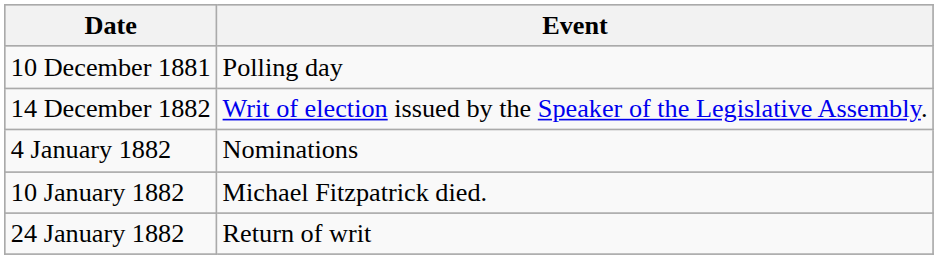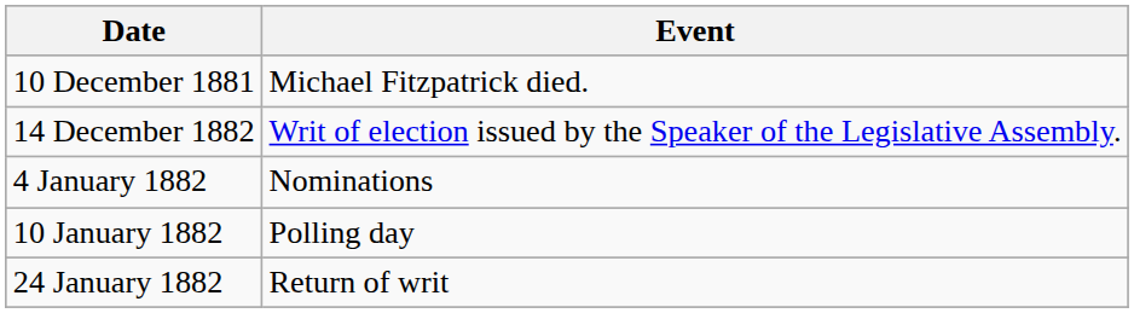 <table class="wikitable">
 <tr>
 <th>Date</th>
 <th>Event</th>
 </tr>
 <tr>
 <td>10 December 1881</td>
-<td>Polling day</td>
+<td>Michael Fitzpatrick died.</td>
 </tr>
 <tr>
 <td>14 December 1882</td>
 <td><a href='#'>Writ of election</a> issued by the <a href='#'>Speaker of the Legislative Assembly</a>.</td>
 </tr>
 <tr>
 <td>4 January 1882</td>
 <td>Nominations</td>
 </tr>
 <tr>
 <td>10 January 1882</td>
-<td>Michael Fitzpatrick died.</td>
+<td>Polling day</td>
 </tr>
 <tr>
 <td>24 January 1882</td>
 <td>Return of writ</td>
 </tr>
 </table>
